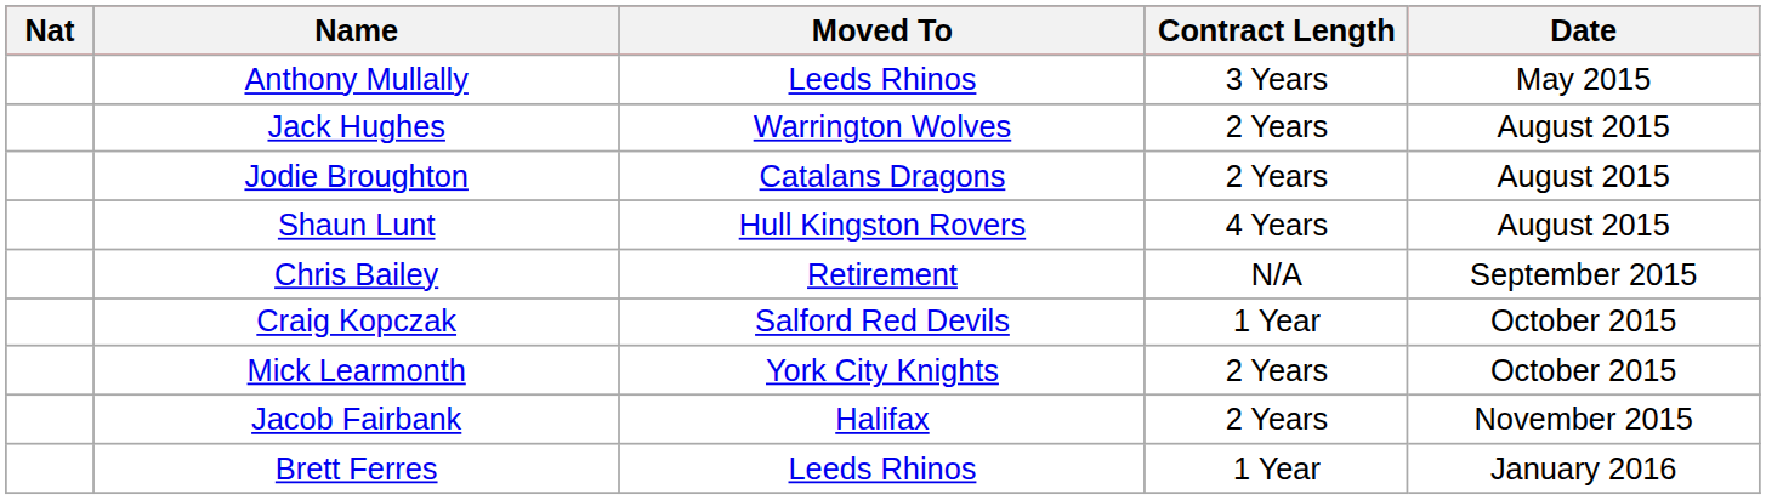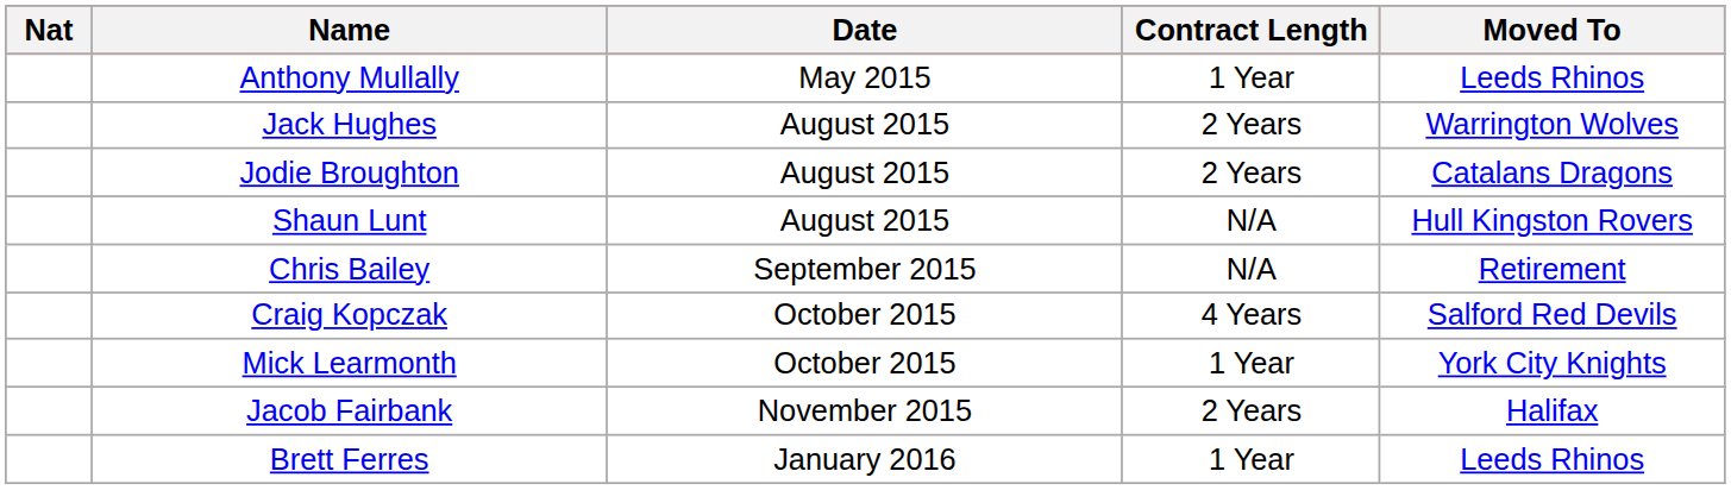 <table class="wikitable" width="65%" style="font-size:90%; text-align:center; background:white;">
 <tr style="background:red;">
 <th width=5%>Nat</th>
 <th width=30%>Name</th>
+<th width=30%>Date</th>
+<th width=15%>Contract Length</th>
 <th width=30%>Moved To</th>
-<th width=15%>Contract Length</th>
-<th width=30%>Date</th>
 </tr>
 <tr>
 <td></td>
 <td><a href='#'>Anthony Mullally</a></td>
+<td>May 2015</td>
+<td>1 Year</td>
 <td><a href='#'>Leeds Rhinos</a></td>
-<td>3 Years</td>
-<td>May 2015</td>
 </tr>
 <tr>
 <td></td>
 <td><a href='#'>Jack Hughes</a></td>
+<td>August 2015</td>
+<td>2 Years</td>
 <td><a href='#'>Warrington Wolves</a></td>
-<td>2 Years</td>
-<td>August 2015</td>
 </tr>
 <tr>
 <td></td>
 <td><a href='#'>Jodie Broughton</a></td>
+<td>August 2015</td>
+<td>2 Years</td>
 <td><a href='#'>Catalans Dragons</a></td>
-<td>2 Years</td>
-<td>August 2015</td>
 </tr>
 <tr>
 <td></td>
 <td><a href='#'>Shaun Lunt</a></td>
+<td>August 2015</td>
+<td>N/A</td>
 <td><a href='#'>Hull Kingston Rovers</a></td>
-<td>4 Years</td>
-<td>August 2015</td>
 </tr>
 <tr>
 <td></td>
 <td><a href='#'>Chris Bailey</a></td>
+<td>September 2015</td>
+<td>N/A</td>
 <td><a href='#'>Retirement</a></td>
-<td>N/A</td>
-<td>September 2015</td>
 </tr>
 <tr>
 <td></td>
 <td><a href='#'>Craig Kopczak</a></td>
+<td>October 2015</td>
+<td>4 Years</td>
 <td><a href='#'>Salford Red Devils</a></td>
-<td>1 Year</td>
-<td>October 2015</td>
 </tr>
 <tr>
 <td></td>
 <td><a href='#'>Mick Learmonth</a></td>
+<td>October 2015</td>
+<td>1 Year</td>
 <td><a href='#'>York City Knights</a></td>
-<td>2 Years</td>
-<td>October 2015</td>
 </tr>
 <tr>
 <td></td>
 <td><a href='#'>Jacob Fairbank</a></td>
+<td>November 2015</td>
+<td>2 Years</td>
 <td><a href='#'>Halifax</a></td>
-<td>2 Years</td>
-<td>November 2015</td>
 </tr>
 <tr>
 <td></td>
 <td><a href='#'>Brett Ferres</a></td>
+<td>January 2016</td>
+<td>1 Year</td>
 <td><a href='#'>Leeds Rhinos</a></td>
-<td>1 Year</td>
-<td>January 2016</td>
 </tr>
 </table>
